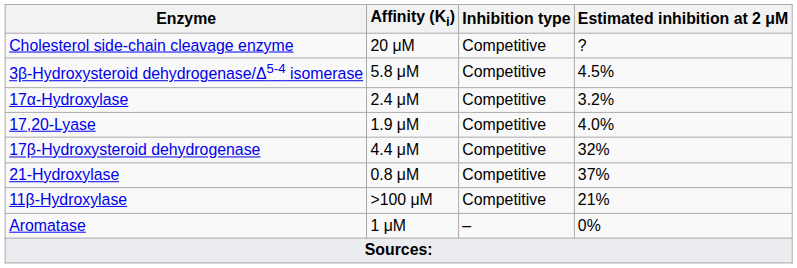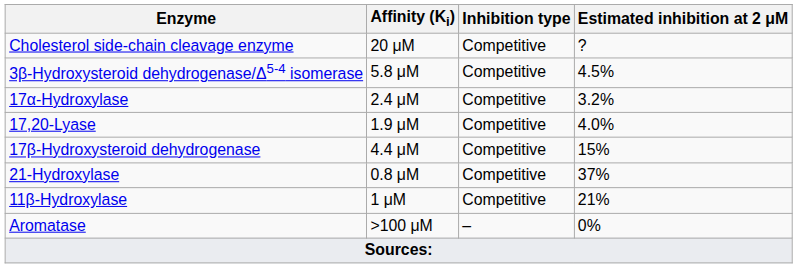 <table class="wikitable mw-collapsible mw-collapsed" style="text-align:left; margin-left:auto; margin-right:auto; border:none;">
 <tr>
 <th>Enzyme</th>
 <th>Affinity (K<sub>i</sub>)</th>
 <th>Inhibition type</th>
 <th>Estimated inhibition at 2 μM</th>
 </tr>
 <tr>
 <td><a href='#'>Cholesterol side-chain cleavage enzyme</a></td>
 <td>20 μM</td>
 <td>Competitive</td>
 <td>?</td>
 </tr>
 <tr>
 <td><a href='#'>3β-Hydroxysteroid dehydrogenase/Δ<sup>5-4</sup> isomerase</a></td>
 <td>5.8 μM</td>
 <td>Competitive</td>
 <td>4.5%</td>
 </tr>
 <tr>
 <td><a href='#'>17α-Hydroxylase</a></td>
 <td>2.4 μM</td>
 <td>Competitive</td>
 <td>3.2%</td>
 </tr>
 <tr>
 <td><a href='#'>17,20-Lyase</a></td>
 <td>1.9 μM</td>
 <td>Competitive</td>
 <td>4.0%</td>
 </tr>
 <tr>
 <td><a href='#'>17β-Hydroxysteroid dehydrogenase</a></td>
 <td>4.4 μM</td>
 <td>Competitive</td>
-<td>32%</td>
+<td>15%</td>
 </tr>
 <tr>
 <td><a href='#'>21-Hydroxylase</a></td>
 <td>0.8 μM</td>
 <td>Competitive</td>
 <td>37%</td>
 </tr>
 <tr>
 <td><a href='#'>11β-Hydroxylase</a></td>
-<td>>100 μM</td>
+<td>1 μM</td>
 <td>Competitive</td>
 <td>21%</td>
 </tr>
 <tr>
 <td><a href='#'>Aromatase</a></td>
-<td>1 μM</td>
+<td>>100 μM</td>
 <td>–</td>
 <td>0%</td>
 </tr>
 <tr class="sortbottom">
 <td colspan="4" style="width: 1px; background-color:#eaecf0; text-align: center;"><strong>Sources:</strong> </td>
 </tr>
 </table>
